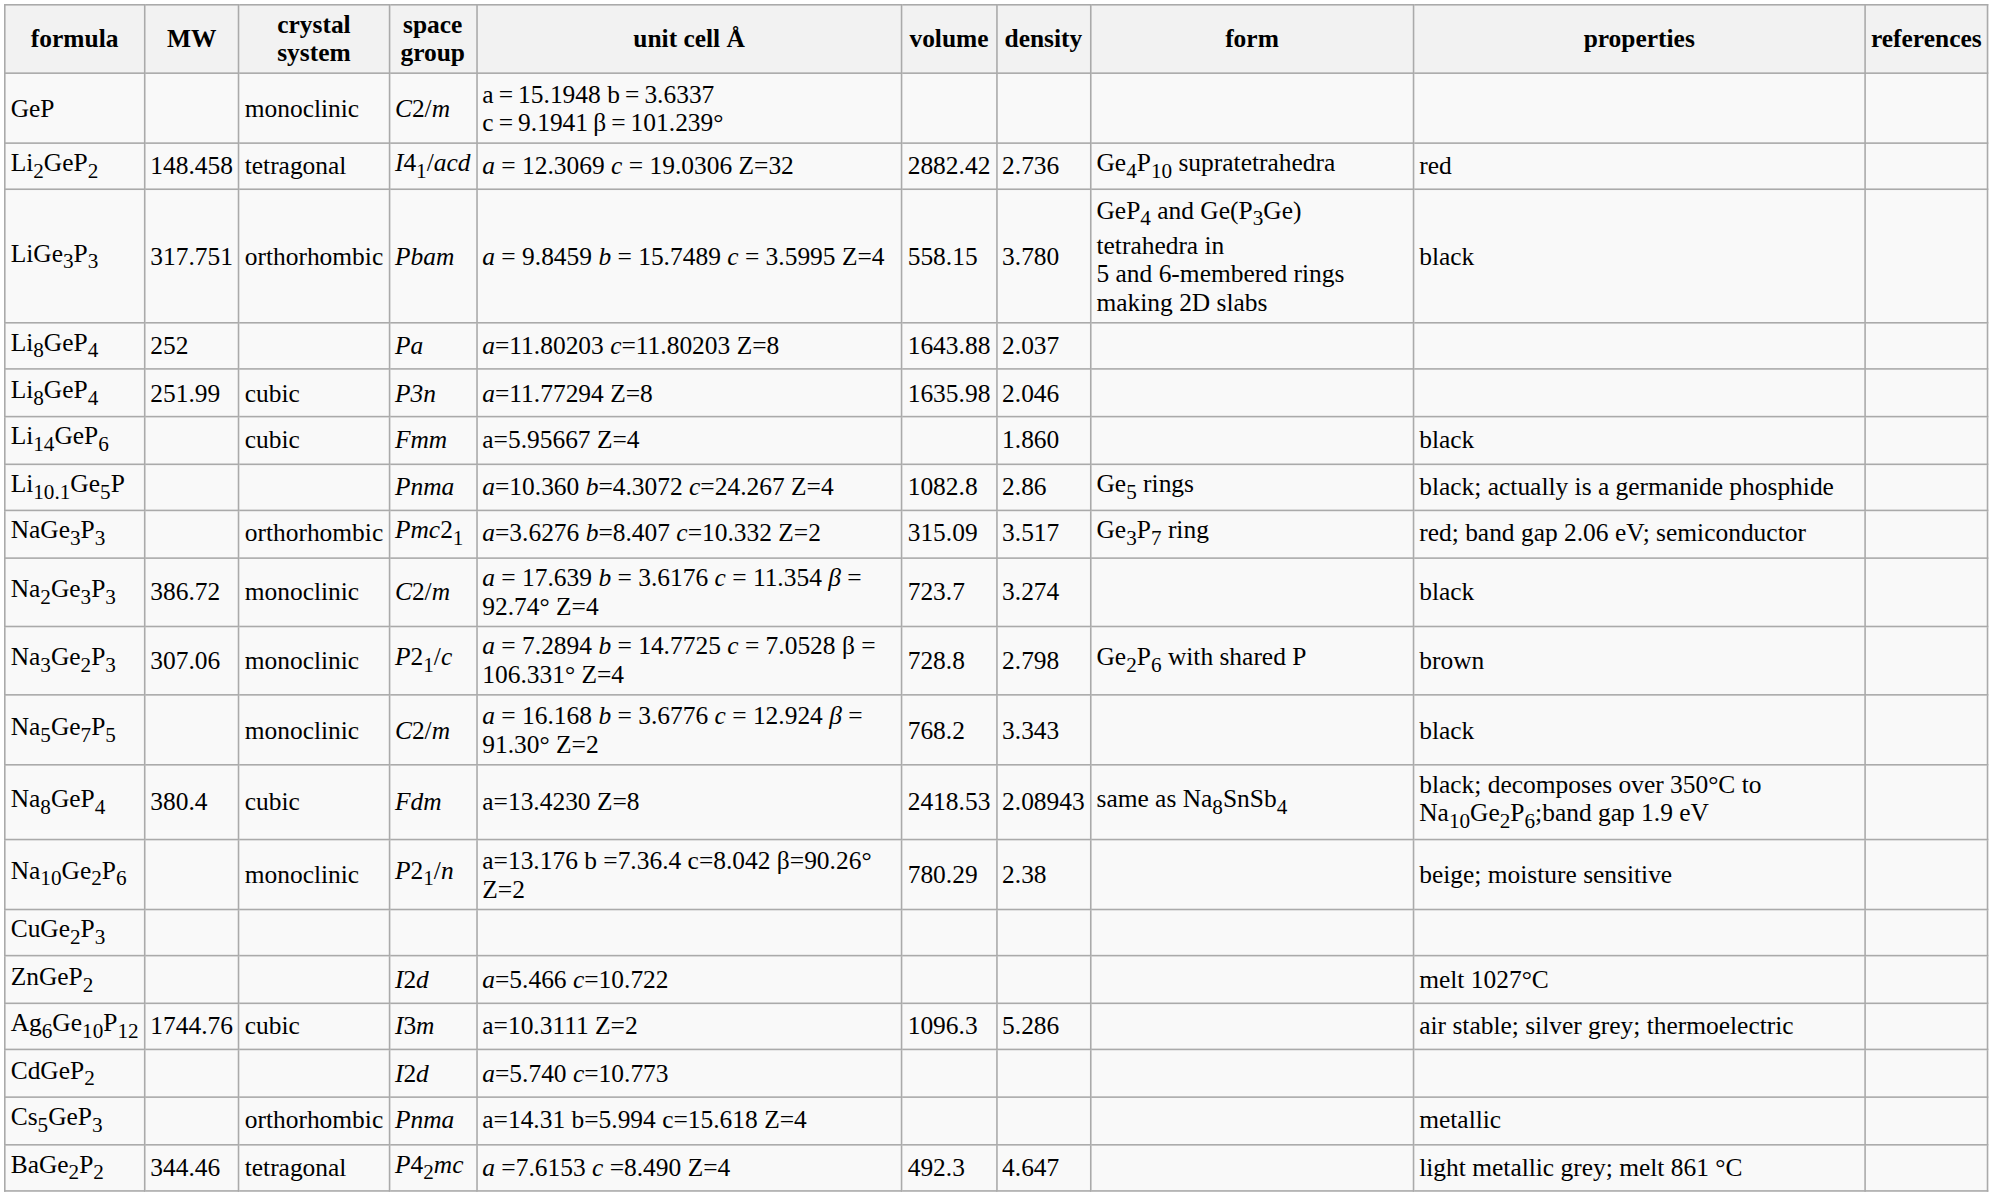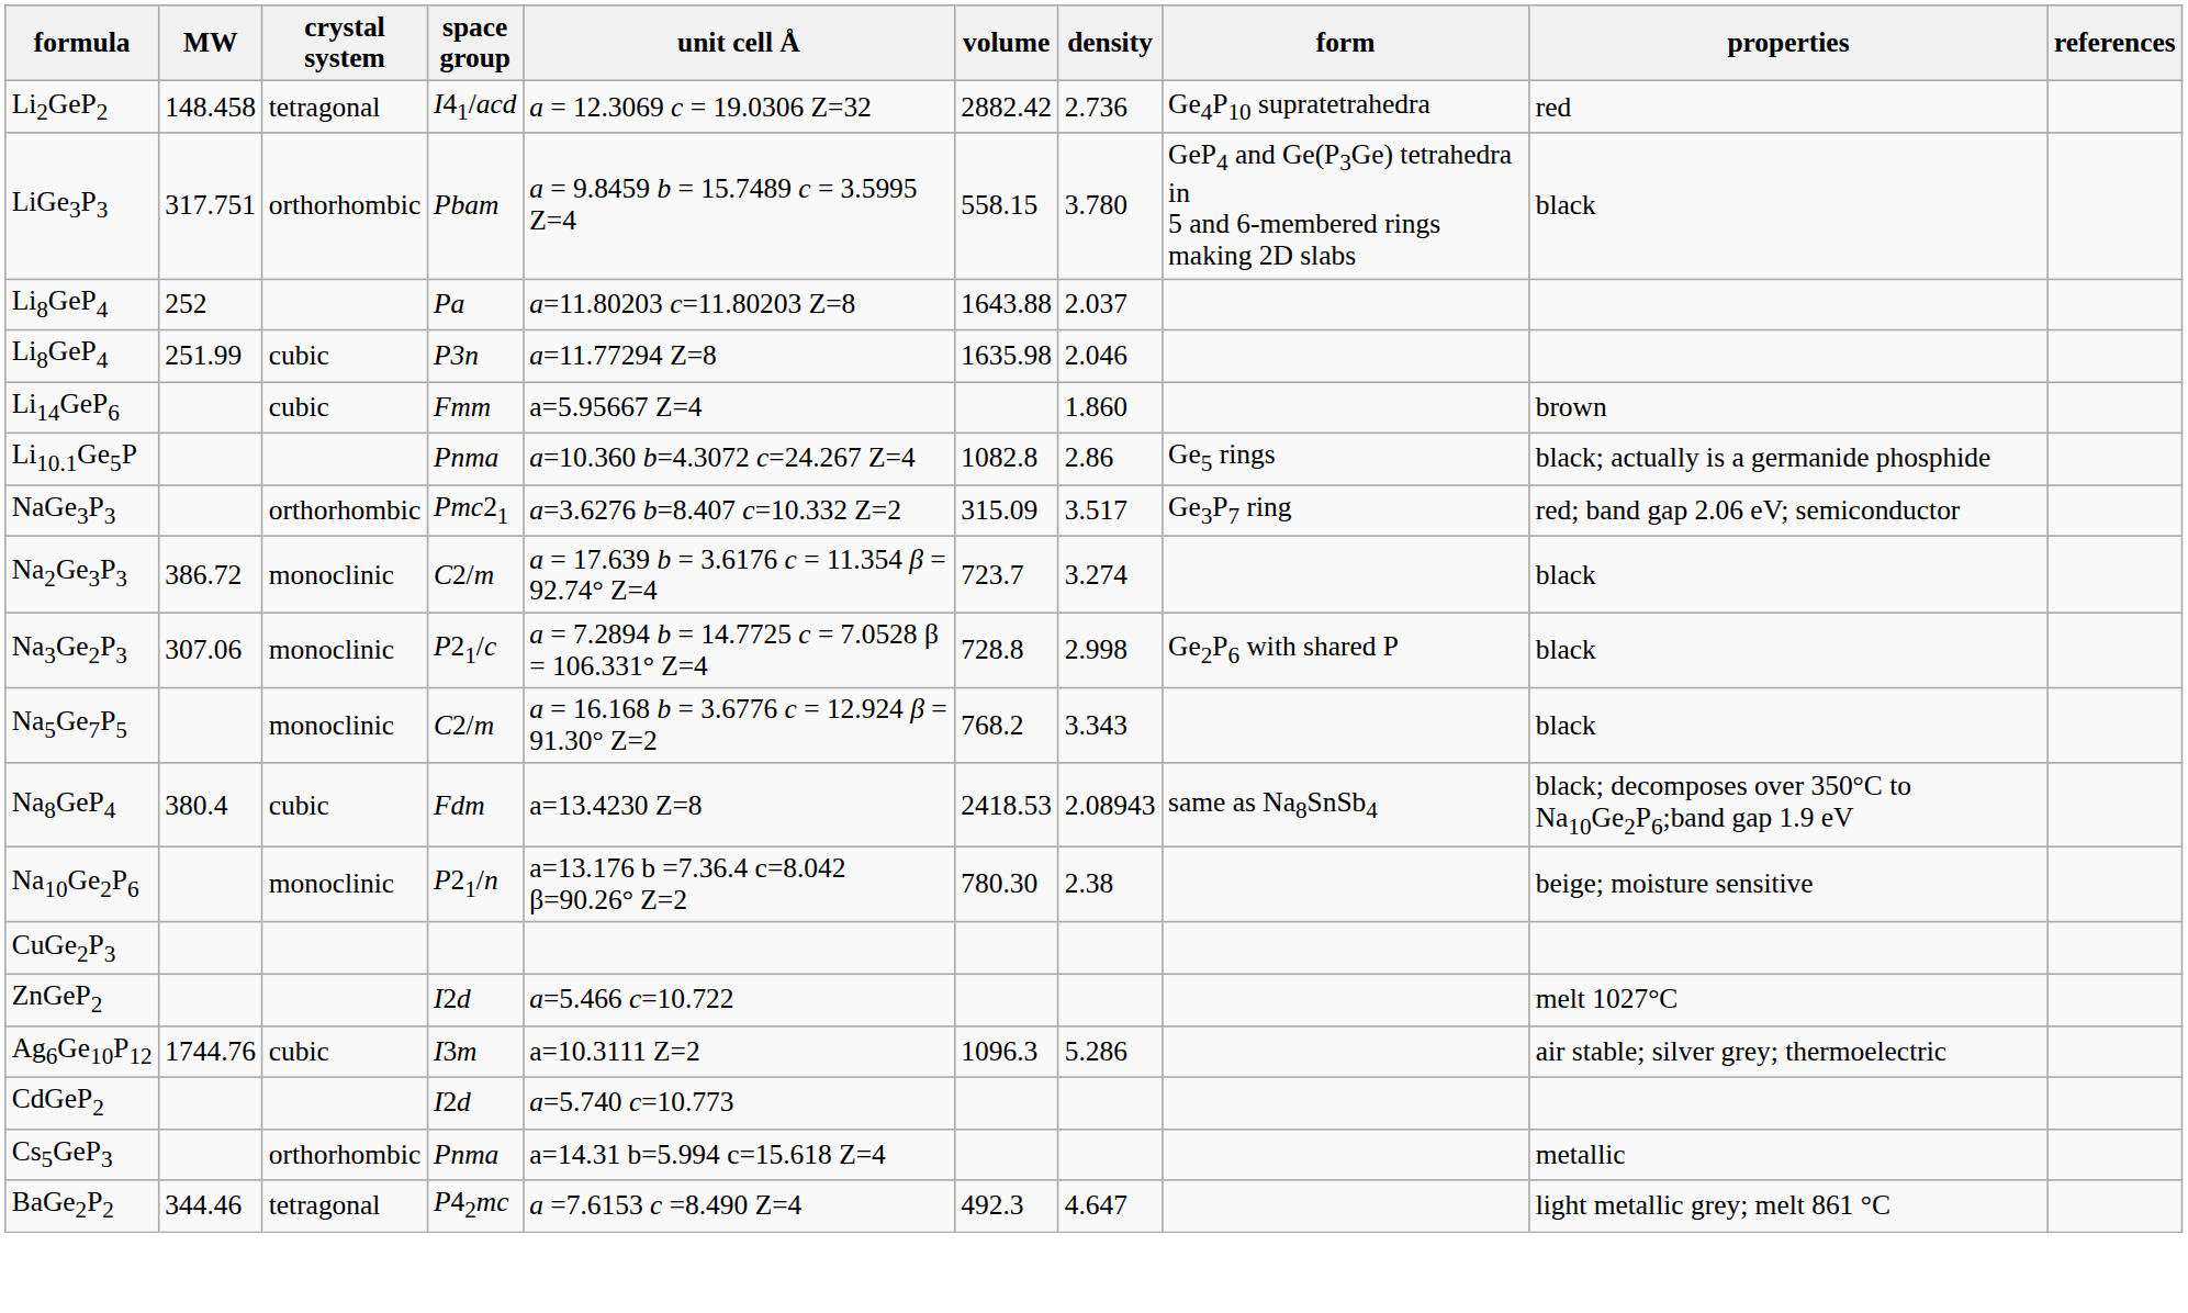 <table class="wikitable">
 <tr>
 <th>formula</th>
 <th>MW</th>
 <th>crystal<br>system</th>
 <th>space<br>group</th>
 <th>unit cell Å</th>
 <th>volume</th>
 <th>density</th>
 <th>form</th>
 <th>properties</th>
 <th>references</th>
-</tr>
-<tr>
-<td>GeP</td>
-<td></td>
-<td>monoclinic</td>
-<td><em>C</em>2/<em>m</em></td>
-<td>a = 15.1948 b = 3.6337 c = 9.1941 β = 101.239°</td>
-<td></td>
-<td></td>
-<td></td>
-<td></td>
-<td></td>
 </tr>
 <tr>
 <td>Li<sub>2</sub>GeP<sub>2</sub></td>
 <td>148.458</td>
 <td>tetragonal</td>
 <td><em>I</em>4<sub>1</sub>/<em>acd</em></td>
 <td><em>a</em> = 12.3069 <em>c</em> = 19.0306 Z=32</td>
 <td>2882.42</td>
 <td>2.736</td>
 <td>Ge<sub>4</sub>P<sub>10</sub> supratetrahedra</td>
 <td>red</td>
 <td></td>
 </tr>
 <tr>
 <td>LiGe<sub>3</sub>P<sub>3</sub></td>
 <td>317.751</td>
 <td>orthorhombic</td>
 <td><em>Pbam</em></td>
 <td><em>a</em> = 9.8459 <em>b</em> = 15.7489 <em>c</em> = 3.5995 Z=4</td>
 <td>558.15</td>
 <td>3.780</td>
 <td>GeP<sub>4</sub> and Ge(P<sub>3</sub>Ge) tetrahedra in<br>5 and 6-membered rings making 2D slabs</td>
 <td>black</td>
 <td></td>
 </tr>
 <tr>
 <td>Li<sub>8</sub>GeP<sub>4</sub></td>
 <td>252</td>
 <td></td>
 <td><em>Pa</em></td>
 <td><em>a</em>=11.80203 <em>c</em>=11.80203 Z=8</td>
 <td>1643.88</td>
 <td>2.037</td>
 <td></td>
 <td></td>
 <td></td>
 </tr>
 <tr>
 <td>Li<sub>8</sub>GeP<sub>4</sub></td>
 <td>251.99</td>
 <td>cubic</td>
 <td><em>P</em><em>3n</em></td>
 <td><em>a</em>=11.77294 Z=8</td>
 <td>1635.98</td>
 <td>2.046</td>
 <td></td>
 <td></td>
 <td></td>
 </tr>
 <tr>
 <td>Li<sub>14</sub>GeP<sub>6</sub></td>
 <td></td>
 <td>cubic</td>
 <td><em>Fm</em><em>m</em></td>
 <td>a=5.95667 Z=4</td>
 <td></td>
 <td>1.860</td>
 <td></td>
-<td>black</td>
+<td>brown</td>
 <td></td>
 </tr>
 <tr>
 <td>Li<sub>10.1</sub>Ge<sub>5</sub>P</td>
 <td></td>
 <td></td>
 <td><em>Pnma</em></td>
 <td><em>a</em>=10.360 <em>b</em>=4.3072 <em>c</em>=24.267 Z=4</td>
 <td>1082.8</td>
 <td>2.86</td>
 <td>Ge<sub>5</sub> rings</td>
 <td>black; actually is a germanide phosphide</td>
 <td></td>
 </tr>
 <tr>
 <td>NaGe<sub>3</sub>P<sub>3</sub></td>
 <td></td>
 <td>orthorhombic</td>
 <td><em>Pmc</em>2<sub>1</sub></td>
 <td><em>a</em>=3.6276 <em>b</em>=8.407 <em>c</em>=10.332 Z=2</td>
 <td>315.09</td>
 <td>3.517</td>
 <td>Ge<sub>3</sub>P<sub>7</sub> ring</td>
 <td>red; band gap 2.06 eV; semiconductor</td>
 <td></td>
 </tr>
 <tr>
 <td>Na<sub>2</sub>Ge<sub>3</sub>P<sub>3</sub></td>
 <td>386.72</td>
 <td>monoclinic</td>
 <td><em>C</em>2/<em>m</em></td>
 <td><em>a</em> = 17.639 <em>b</em> = 3.6176 <em>c</em> = 11.354 <em>β</em> = 92.74° Z=4</td>
 <td>723.7</td>
 <td>3.274</td>
 <td></td>
 <td>black</td>
 <td></td>
 </tr>
 <tr>
 <td>Na<sub>3</sub>Ge<sub>2</sub>P<sub>3</sub></td>
 <td>307.06</td>
 <td>monoclinic</td>
 <td><em>P</em>2<sub>1</sub>/<em>c</em></td>
 <td><em>a</em> = 7.2894 <em>b</em> = 14.7725 <em>c</em> = 7.0528 β = 106.331° Z=4</td>
 <td>728.8</td>
-<td>2.798</td>
+<td>2.998</td>
 <td>Ge<sub>2</sub>P<sub>6</sub> with shared P</td>
-<td>brown</td>
+<td>black</td>
 <td></td>
 </tr>
 <tr>
 <td>Na<sub>5</sub>Ge<sub>7</sub>P<sub>5</sub></td>
 <td></td>
 <td>monoclinic</td>
 <td><em>C</em>2/<em>m</em></td>
 <td><em>a</em> = 16.168 <em>b</em> = 3.6776 <em>c</em> = 12.924 <em>β</em> = 91.30° Z=2</td>
 <td>768.2</td>
 <td>3.343</td>
 <td></td>
 <td>black</td>
 <td></td>
 </tr>
 <tr>
 <td>Na<sub>8</sub>GeP<sub>4</sub></td>
 <td>380.4</td>
 <td>cubic</td>
 <td><em>Fd</em><em>m</em></td>
 <td>a=13.4230 Z=8</td>
 <td>2418.53</td>
 <td>2.08943</td>
 <td>same as Na<sub>8</sub>SnSb<sub>4</sub></td>
 <td>black; decomposes over 350°C to Na<sub>10</sub>Ge<sub>2</sub>P<sub>6</sub>;band gap 1.9 eV</td>
 <td></td>
 </tr>
 <tr>
 <td>Na<sub>10</sub>Ge<sub>2</sub>P<sub>6</sub></td>
 <td></td>
 <td>monoclinic</td>
 <td><em>P</em>2<sub>1</sub>/<em>n</em></td>
 <td>a=13.176 b =7.36.4 c=8.042 β=90.26° Z=2</td>
-<td>780.29</td>
+<td>780.30</td>
 <td>2.38</td>
 <td></td>
 <td>beige; moisture sensitive</td>
 <td></td>
 </tr>
 <tr>
 <td>CuGe<sub>2</sub>P<sub>3</sub></td>
 <td></td>
 <td></td>
 <td></td>
 <td></td>
 <td></td>
 <td></td>
 <td></td>
 <td></td>
 <td></td>
 </tr>
 <tr>
 <td>ZnGeP<sub>2</sub></td>
 <td></td>
 <td></td>
 <td><em>I</em>2<em>d</em></td>
 <td><em>a</em>=5.466 <em>c</em>=10.722</td>
 <td></td>
 <td></td>
 <td></td>
 <td>melt 1027°C</td>
 <td></td>
 </tr>
 <tr>
 <td>Ag<sub>6</sub>Ge<sub>10</sub>P<sub>12</sub></td>
 <td>1744.76</td>
 <td>cubic</td>
 <td><em>I</em>3<em>m</em></td>
 <td>a=10.3111 Z=2</td>
 <td>1096.3</td>
 <td>5.286</td>
 <td></td>
 <td>air stable; silver grey; thermoelectric</td>
 <td></td>
 </tr>
 <tr>
 <td>CdGeP<sub>2</sub></td>
 <td></td>
 <td></td>
 <td><em>I</em>2<em>d</em></td>
 <td><em>a</em>=5.740 <em>c</em>=10.773</td>
 <td></td>
 <td></td>
 <td></td>
 <td></td>
 <td></td>
 </tr>
 <tr>
 <td>Cs<sub>5</sub>GeP<sub>3</sub></td>
 <td></td>
 <td>orthorhombic</td>
 <td><em>Pnma</em></td>
 <td>a=14.31 b=5.994 c=15.618 Z=4</td>
 <td></td>
 <td></td>
 <td></td>
 <td>metallic</td>
 <td></td>
 </tr>
 <tr>
 <td>BaGe<sub>2</sub>P<sub>2</sub></td>
 <td>344.46</td>
 <td>tetragonal</td>
 <td><em>P</em>4<sub>2</sub><em>mc</em></td>
 <td><em>a</em> =7.6153 <em>c</em> =8.490 Z=4</td>
 <td>492.3</td>
 <td>4.647</td>
 <td></td>
 <td>light metallic grey; melt 861 °C</td>
 <td></td>
 </tr>
 </table>
